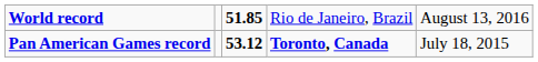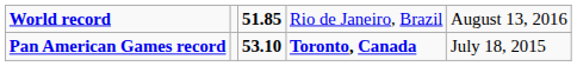 <table class="wikitable">
 <tr>
 <td><strong><a href='#'>World record</a></strong></td>
 <td></td>
 <td><strong>51.85</strong></td>
 <td><a href='#'>Rio de Janeiro</a>, <a href='#'>Brazil</a></td>
 <td>August 13, 2016</td>
 </tr>
 <tr>
 <td><strong><a href='#'>Pan American Games record</a></strong></td>
 <td></td>
-<td><strong>53.12</strong></td>
+<td><strong>53.10</strong></td>
 <td><strong><a href='#'>Toronto</a>, <a href='#'>Canada</a></strong></td>
 <td>July 18, 2015</td>
 </tr>
 </table>
